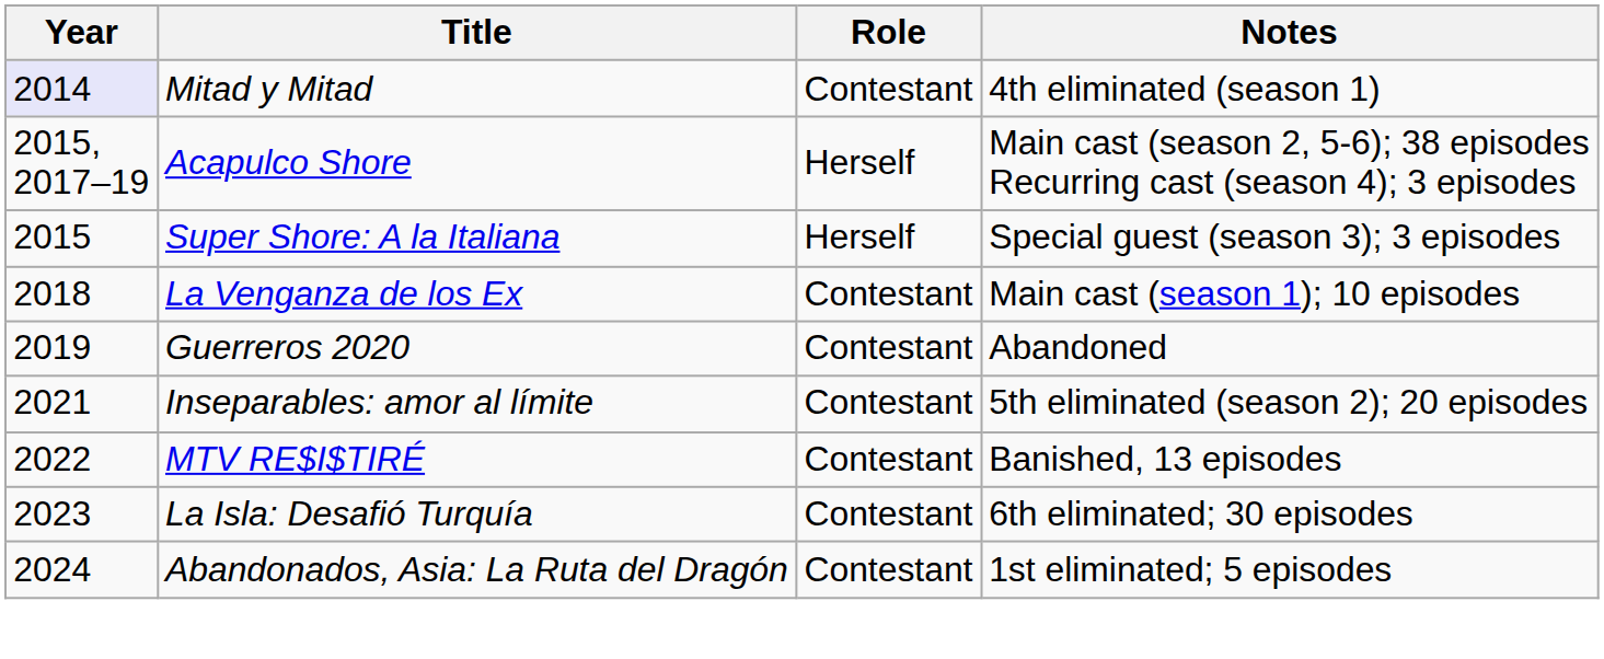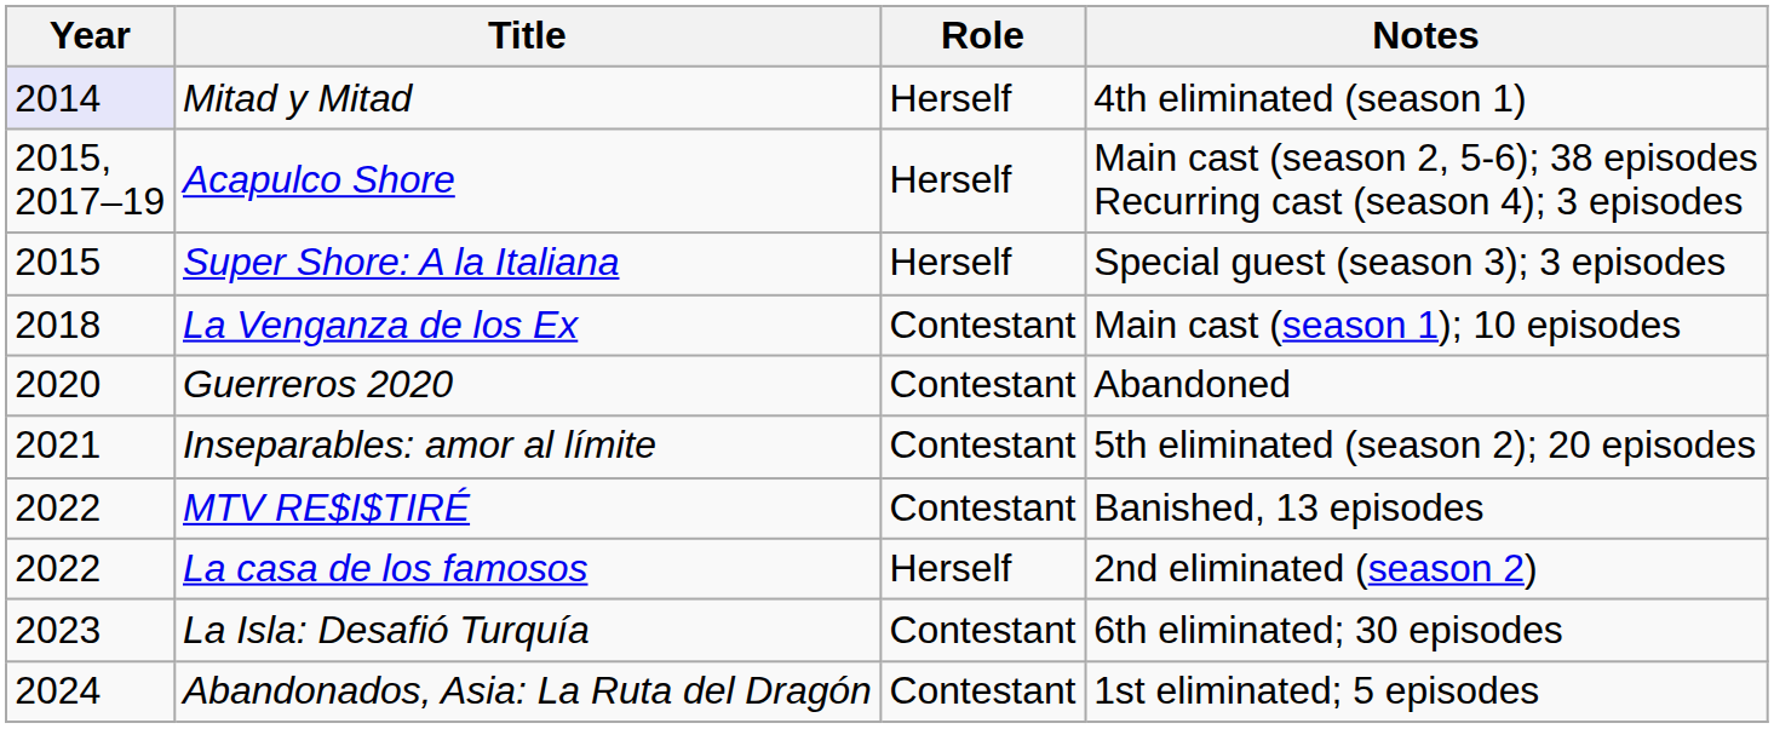 <table class="wikitable";>
 <tr>
 <th>Year</th>
 <th>Title</th>
 <th>Role</th>
 <th>Notes</th>
 </tr>
 <tr>
 <td style="background: lavender;">2014</td>
 <td><em>Mitad y Mitad</em></td>
-<td>Contestant</td>
+<td>Herself</td>
 <td>4th eliminated (season 1)</td>
 </tr>
 <tr>
 <td>2015, <br>2017–19</td>
 <td><em><a href='#'>Acapulco Shore</a></em></td>
 <td>Herself</td>
 <td>Main cast (season 2, 5-6); 38 episodes <br>Recurring cast (season 4); 3 episodes</td>
 </tr>
 <tr>
 <td>2015</td>
 <td><em><a href='#'>Super Shore: A la Italiana</a></em></td>
 <td>Herself</td>
 <td>Special guest (season 3); 3 episodes</td>
 </tr>
 <tr>
 <td>2018</td>
 <td><em><a href='#'>La Venganza de los Ex</a></em></td>
 <td>Contestant</td>
 <td>Main cast (<a href='#'>season 1</a>); 10 episodes</td>
 </tr>
 <tr>
-<td>2019</td>
+<td>2020</td>
 <td><em>Guerreros 2020</em></td>
 <td>Contestant</td>
 <td>Abandoned</td>
 </tr>
 <tr>
 <td>2021</td>
 <td><em>Inseparables: amor al límite</em></td>
 <td>Contestant</td>
 <td>5th eliminated (season 2); 20 episodes</td>
 </tr>
 <tr>
 <td>2022</td>
 <td><em><a href='#'>MTV RE$I$TIRÉ</a></em></td>
 <td>Contestant</td>
 <td>Banished, 13 episodes</td>
 </tr>
 <tr>
+<td>2022</td>
+<td><em><a href='#'>La casa de los famosos</a></em></td>
+<td>Herself</td>
+<td>2nd eliminated (<a href='#'>season 2</a>)</td>
+</tr>
+<tr>
 <td>2023</td>
 <td><em>La Isla: Desafió Turquía</em></td>
 <td>Contestant</td>
 <td>6th eliminated; 30 episodes</td>
 </tr>
 <tr>
 <td>2024</td>
 <td><em>Abandonados, Asia: La Ruta del Dragón</em></td>
 <td>Contestant</td>
 <td>1st eliminated; 5 episodes</td>
 </tr>
 </table>
